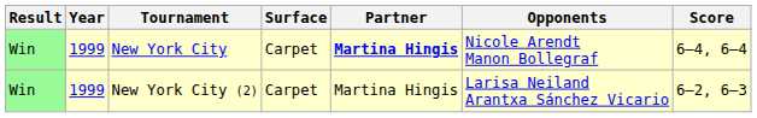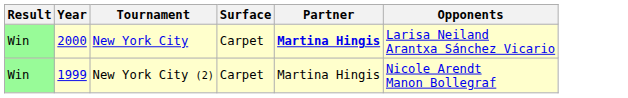 <table class="sortable wikitable">
 <tr>
 <th>Result</th>
 <th><strong>Year</strong></th>
 <th>Tournament</th>
 <th><strong>Surface</strong></th>
 <th><strong>Partner</strong></th>
 <th>Opponents</th>
-<th>Score</th>
 </tr>
 <tr bgcolor="ffffcc">
 <td bgcolor="98FB98">Win</td>
-<td><a href='#'>1999</a></td>
+<td><a href='#'>2000</a></td>
 <td><a href='#'>New York City</a></td>
 <td>Carpet</td>
 <td><strong> <a href='#'>Martina Hingis</a></strong></td>
-<td> <a href='#'>Nicole Arendt</a><br> <a href='#'>Manon Bollegraf</a></td>
-<td>6–4, 6–4</td>
+<td> <a href='#'>Larisa Neiland</a><br> <a href='#'>Arantxa Sánchez Vicario</a></td>
 </tr>
 <tr bgcolor="ffffcc">
 <td bgcolor="98FB98">Win</td>
 <td><a href='#'>1999</a></td>
 <td>New York City <small>(2)</small></td>
 <td>Carpet</td>
 <td> Martina Hingis</td>
-<td> <a href='#'>Larisa Neiland</a><br> <a href='#'>Arantxa Sánchez Vicario</a></td>
-<td>6–2, 6–3</td>
+<td> <a href='#'>Nicole Arendt</a><br> <a href='#'>Manon Bollegraf</a></td>
 </tr>
 </table>
